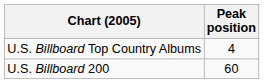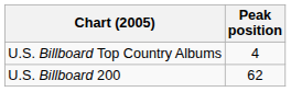 <table class="wikitable">
 <tr>
 <th>Chart (2005)</th>
 <th>Peak<br>position</th>
 </tr>
 <tr>
 <td>U.S. <em>Billboard</em> Top Country Albums</td>
 <td align="center">4</td>
 </tr>
 <tr>
 <td>U.S. <em>Billboard</em> 200</td>
-<td align="center">60</td>
+<td align="center">62</td>
 </tr>
 </table>
